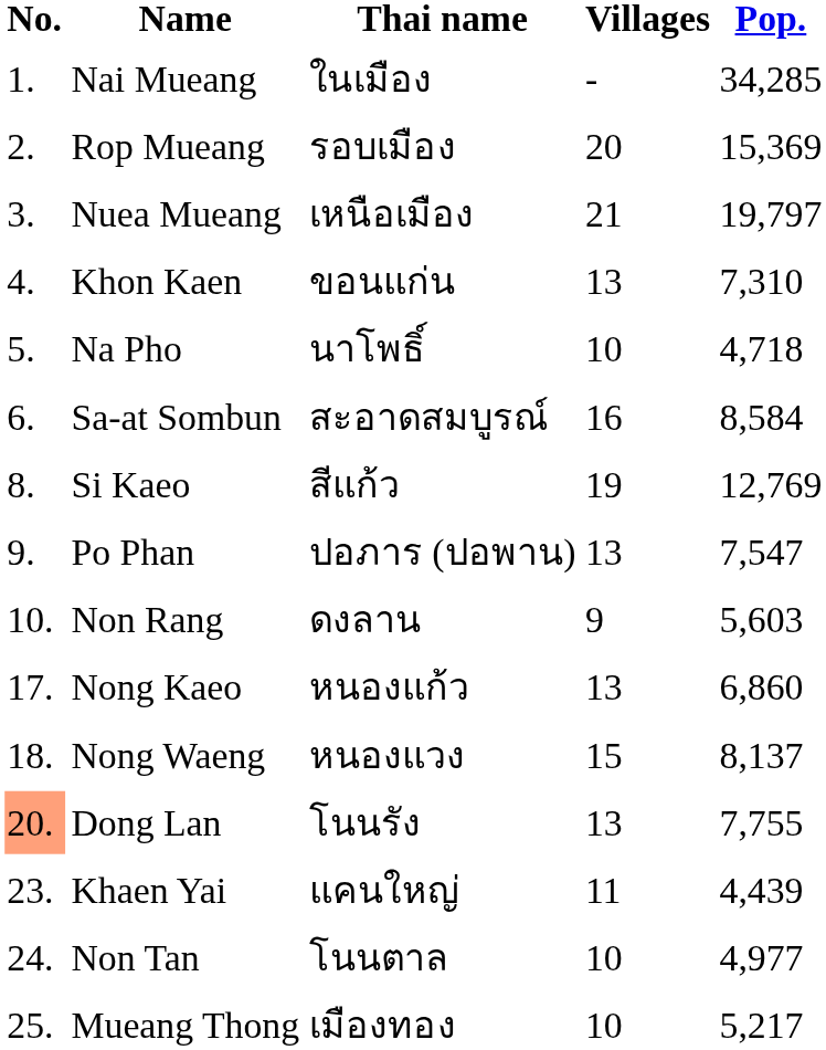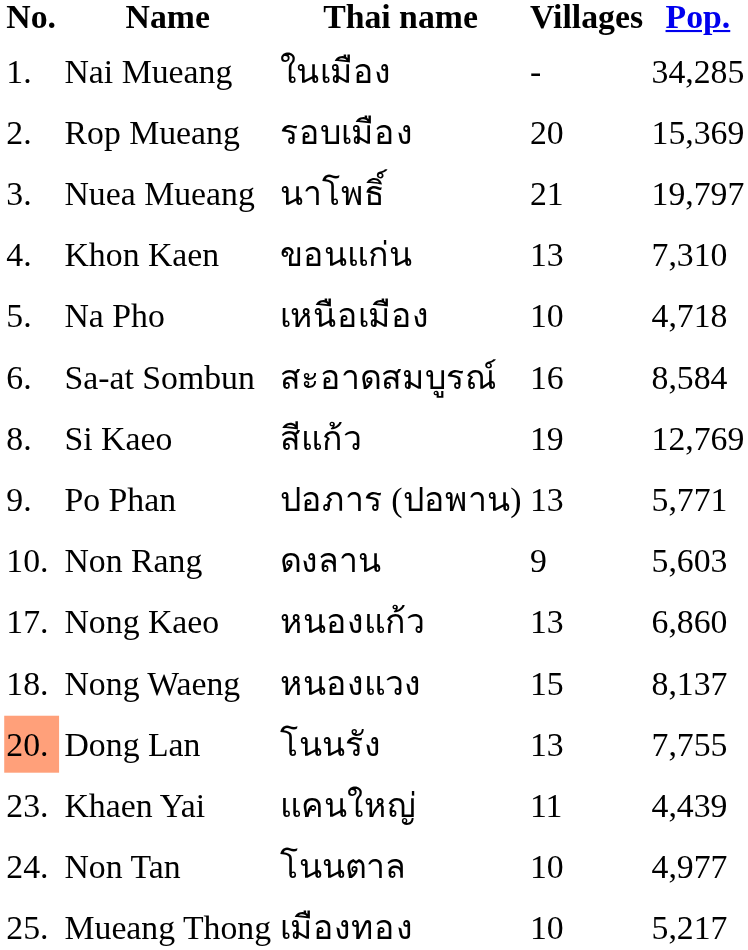 <table>
 <tr>
 <th>No.</th>
 <th>Name</th>
 <th>Thai name</th>
 <th>Villages</th>
 <th><a href='#'>Pop.</a></th>
 </tr>
 <tr>
 <td>1.</td>
 <td>Nai Mueang</td>
 <td>ในเมือง</td>
 <td>-</td>
 <td>34,285</td>
 <td></td>
 </tr>
 <tr>
 <td>2.</td>
 <td>Rop Mueang</td>
 <td>รอบเมือง</td>
 <td>20</td>
 <td>15,369</td>
 <td></td>
 </tr>
 <tr>
 <td>3.</td>
 <td>Nuea Mueang</td>
-<td>เหนือเมือง</td>
+<td>นาโพธิ์</td>
 <td>21</td>
 <td>19,797</td>
 <td></td>
 </tr>
 <tr>
 <td>4.</td>
 <td>Khon Kaen</td>
 <td>ขอนแก่น</td>
 <td>13</td>
 <td>7,310</td>
 <td></td>
 </tr>
 <tr>
 <td>5.</td>
 <td>Na Pho</td>
-<td>นาโพธิ์</td>
+<td>เหนือเมือง</td>
 <td>10</td>
 <td>4,718</td>
 <td></td>
 </tr>
 <tr>
 <td>6.</td>
 <td>Sa-at Sombun</td>
 <td>สะอาดสมบูรณ์</td>
 <td>16</td>
 <td>8,584</td>
 <td></td>
 </tr>
 <tr>
 <td>8.</td>
 <td>Si Kaeo</td>
 <td>สีแก้ว</td>
 <td>19</td>
 <td>12,769</td>
 <td></td>
 </tr>
 <tr>
 <td>9.</td>
 <td>Po Phan</td>
 <td>ปอภาร  (ปอพาน)</td>
 <td>13</td>
-<td>7,547</td>
+<td>5,771</td>
 <td></td>
 </tr>
 <tr>
 <td>10.</td>
 <td>Non Rang</td>
 <td>ดงลาน</td>
 <td>9</td>
 <td>5,603</td>
 <td></td>
 </tr>
 <tr>
 <td>17.</td>
 <td>Nong Kaeo</td>
 <td>หนองแก้ว</td>
 <td>13</td>
 <td>6,860</td>
 <td></td>
 </tr>
 <tr>
 <td>18.</td>
 <td>Nong Waeng</td>
 <td>หนองแวง</td>
 <td>15</td>
 <td>8,137</td>
 <td></td>
 </tr>
 <tr>
 <td style="background: lightsalmon;">20.</td>
 <td>Dong Lan</td>
 <td>โนนรัง</td>
 <td>13</td>
 <td>7,755</td>
 <td></td>
 </tr>
 <tr>
 <td>23.</td>
 <td>Khaen Yai</td>
 <td>แคนใหญ่</td>
 <td>11</td>
 <td>4,439</td>
 <td></td>
 </tr>
 <tr>
 <td>24.</td>
 <td>Non Tan</td>
 <td>โนนตาล</td>
 <td>10</td>
 <td>4,977</td>
 <td></td>
 </tr>
 <tr>
 <td>25.</td>
 <td>Mueang Thong</td>
 <td>เมืองทอง</td>
 <td>10</td>
 <td>5,217</td>
 <td></td>
 </tr>
 </table>
